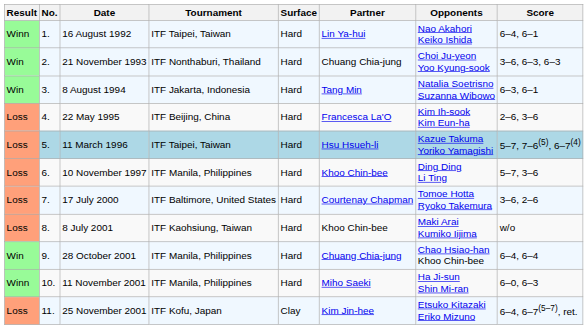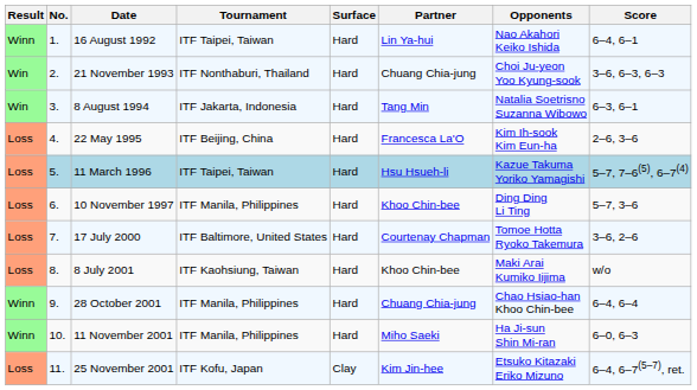 <table class="wikitable" style="font-size:97%">
 <tr>
 <th>Result</th>
 <th>No.</th>
 <th>Date</th>
 <th>Tournament</th>
 <th>Surface</th>
 <th>Partner</th>
 <th>Opponents</th>
 <th>Score</th>
 </tr>
 <tr style="background:#f0f8ff;">
 <td style="background:#98fb98;">Winn</td>
 <td>1.</td>
 <td>16 August 1992</td>
 <td>ITF Taipei, Taiwan</td>
 <td>Hard</td>
 <td> <a href='#'>Lin Ya-hui</a></td>
 <td> <a href='#'>Nao Akahori</a> <br>  <a href='#'>Keiko Ishida</a></td>
 <td>6–4, 6–1</td>
 </tr>
 <tr style="background:#f0f8ff;">
 <td style="background:#98fb98;">Win</td>
 <td>2.</td>
 <td>21 November 1993</td>
 <td>ITF Nonthaburi, Thailand</td>
 <td>Hard</td>
 <td> Chuang Chia-jung</td>
 <td> <a href='#'>Choi Ju-yeon</a> <br>  <a href='#'>Yoo Kyung-sook</a></td>
 <td>3–6, 6–3, 6–3</td>
 </tr>
 <tr style="background:#f0f8ff;">
 <td style="background:#98fb98;">Win</td>
 <td>3.</td>
 <td>8 August 1994</td>
 <td>ITF Jakarta, Indonesia</td>
 <td>Hard</td>
 <td> <a href='#'>Tang Min</a></td>
 <td> <a href='#'>Natalia Soetrisno</a> <br>  <a href='#'>Suzanna Wibowo</a></td>
 <td>6–3, 6–1</td>
 </tr>
 <tr>
 <td style="background:#ffa07a;">Loss</td>
 <td>4.</td>
 <td>22 May 1995</td>
 <td>ITF Beijing, China</td>
 <td>Hard</td>
 <td> <a href='#'>Francesca La'O</a></td>
 <td> <a href='#'>Kim Ih-sook</a> <br>  <a href='#'>Kim Eun-ha</a></td>
 <td>2–6, 3–6</td>
 </tr>
 <tr style="background:lightblue;">
 <td style="background:#ffa07a;">Loss</td>
 <td>5.</td>
 <td>11 March 1996</td>
 <td>ITF Taipei, Taiwan</td>
 <td>Hard</td>
 <td> <a href='#'>Hsu Hsueh-li</a></td>
 <td> <a href='#'>Kazue Takuma</a> <br>  <a href='#'>Yoriko Yamagishi</a></td>
 <td>5–7, 7–6<sup>(5)</sup>, 6–7<sup>(4)</sup></td>
 </tr>
 <tr>
 <td style="background:#ffa07a;">Loss</td>
 <td>6.</td>
 <td>10 November 1997</td>
 <td>ITF Manila, Philippines</td>
 <td>Hard</td>
 <td> <a href='#'>Khoo Chin-bee</a></td>
 <td> <a href='#'>Ding Ding</a> <br>  <a href='#'>Li Ting</a></td>
 <td>5–7, 3–6</td>
 </tr>
 <tr style="background:#f0f8ff;">
 <td style="background:#ffa07a;">Loss</td>
 <td>7.</td>
 <td>17 July 2000</td>
 <td>ITF Baltimore, United States</td>
 <td>Hard</td>
 <td> <a href='#'>Courtenay Chapman</a></td>
 <td> <a href='#'>Tomoe Hotta</a> <br>  <a href='#'>Ryoko Takemura</a></td>
 <td>3–6, 2–6</td>
 </tr>
 <tr>
 <td style="background:#ffa07a;">Loss</td>
 <td>8.</td>
 <td>8 July 2001</td>
 <td>ITF Kaohsiung, Taiwan</td>
 <td>Hard</td>
 <td> Khoo Chin-bee</td>
 <td> <a href='#'>Maki Arai</a> <br>  <a href='#'>Kumiko Iijima</a></td>
 <td>w/o</td>
 </tr>
 <tr style="background:#f0f8ff;">
-<td style="background:#98fb98;">Win</td>
+<td style="background:#98fb98;">Winn</td>
 <td>9.</td>
 <td>28 October 2001</td>
 <td>ITF Manila, Philippines</td>
 <td>Hard</td>
 <td> <a href='#'>Chuang Chia-jung</a></td>
 <td> <a href='#'>Chao Hsiao-han</a> <br>  Khoo Chin-bee</td>
 <td>6–4, 6–4</td>
 </tr>
 <tr>
 <td style="background:#98fb98;">Winn</td>
 <td>10.</td>
 <td>11 November 2001</td>
 <td>ITF Manila, Philippines</td>
 <td>Hard</td>
 <td> <a href='#'>Miho Saeki</a></td>
 <td> <a href='#'>Ha Ji-sun</a> <br>  <a href='#'>Shin Mi-ran</a></td>
 <td>6–0, 6–3</td>
 </tr>
 <tr style="background:#f0f8ff;">
 <td style="background:#ffa07a;">Loss</td>
 <td>11.</td>
 <td>25 November 2001</td>
 <td>ITF Kofu, Japan</td>
 <td>Clay</td>
 <td> <a href='#'>Kim Jin-hee</a></td>
 <td> <a href='#'>Etsuko Kitazaki</a> <br>  <a href='#'>Eriko Mizuno</a></td>
 <td>6–4, 6–7<sup>(5–7)</sup>, ret.</td>
 </tr>
 </table>
